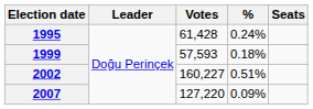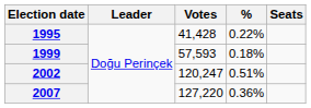 <table class="wikitable">
 <tr>
 <th>Election date</th>
 <th>Leader</th>
 <th>Votes</th>
 <th>%</th>
 <th>Seats</th>
 </tr>
 <tr>
 <th><a href='#'>1995</a></th>
 <td rowspan="4"><a href='#'>Doğu Perinçek</a></td>
-<td>61,428</td>
-<td>0.24%</td>
+<td>41,428</td>
+<td>0.22%</td>
 <td></td>
 </tr>
 <tr>
 <th><a href='#'>1999</a></th>
 <td>57,593</td>
 <td>0.18%</td>
 <td></td>
 </tr>
 <tr>
 <th><a href='#'>2002</a></th>
-<td>160,227</td>
+<td>120,247</td>
 <td>0.51%</td>
 <td></td>
 </tr>
 <tr>
 <th><a href='#'>2007</a></th>
 <td>127,220</td>
-<td>0.09%</td>
+<td>0.36%</td>
 <td></td>
 </tr>
 </table>
